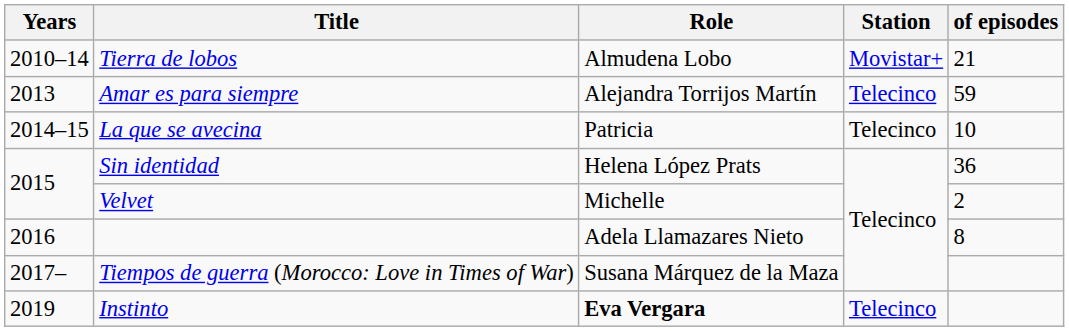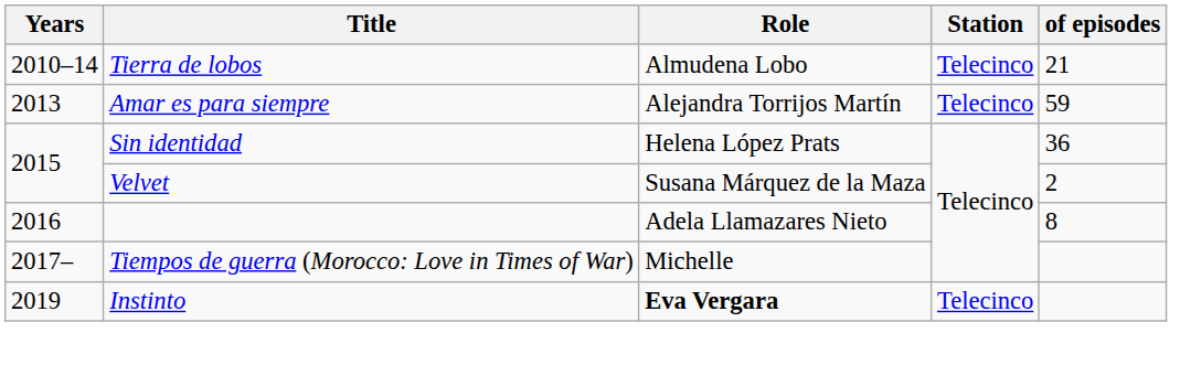 <table class="wikitable">
 <tr>
 <th>Years</th>
 <th>Title</th>
 <th>Role</th>
 <th>Station</th>
 <th> of episodes</th>
 </tr>
 <tr>
 <td>2010–14</td>
 <td><em><a href='#'>Tierra de lobos</a></em></td>
 <td>Almudena Lobo</td>
-<td><a href='#'>Movistar+</a></td>
+<td><a href='#'>Telecinco</a></td>
 <td>21</td>
 </tr>
 <tr>
 <td>2013</td>
 <td><em><a href='#'>Amar es para siempre</a></em></td>
 <td>Alejandra Torrijos Martín</td>
 <td><a href='#'>Telecinco</a></td>
 <td>59</td>
 </tr>
 <tr>
-<td>2014–15</td>
-<td><em><a href='#'>La que se avecina</a></em></td>
-<td>Patricia</td>
-<td>Telecinco</td>
-<td>10</td>
-</tr>
-<tr>
 <td rowspan="2">2015</td>
 <td><em><a href='#'>Sin identidad</a></em></td>
 <td>Helena López Prats</td>
 <td rowspan="4">Telecinco</td>
 <td>36</td>
 </tr>
 <tr>
 <td><em><a href='#'>Velvet</a></em></td>
-<td>Michelle</td>
+<td>Susana Márquez de la Maza</td>
 <td>2</td>
 </tr>
 <tr>
 <td>2016</td>
 <td><em></em></td>
 <td>Adela Llamazares Nieto</td>
 <td>8</td>
 </tr>
 <tr>
 <td>2017–</td>
 <td><em><a href='#'>Tiempos de guerra</a></em> (<em>Morocco: Love in Times of War</em>)</td>
-<td>Susana Márquez de la Maza</td>
+<td>Michelle</td>
 <td></td>
 </tr>
 <tr>
 <td>2019</td>
 <td><em><a href='#'>Instinto</a></em></td>
 <td><strong>Eva Vergara</strong></td>
 <td><a href='#'>Telecinco</a></td>
 <td></td>
 </tr>
 </table>
